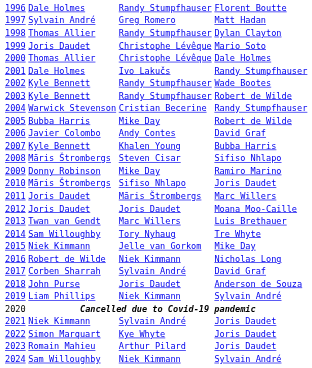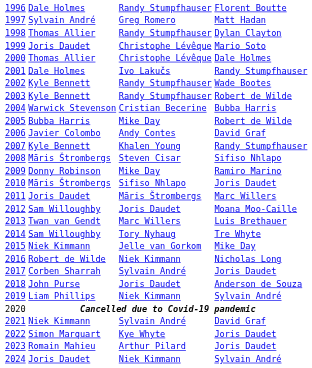 <table>
 <tr>
 <td align="center"><a href='#'>1996</a></td>
 <td><a href='#'>Dale Holmes</a><br><em></em></td>
 <td><a href='#'>Randy Stumpfhauser</a><br><em></em></td>
 <td><a href='#'>Florent Boutte</a><br><em></em></td>
 </tr>
 <tr>
 <td align="center"><a href='#'>1997</a></td>
 <td><a href='#'>Sylvain André</a><br><em></em></td>
 <td><a href='#'>Greg Romero</a><br><em></em></td>
 <td><a href='#'>Matt Hadan</a><br><em></em></td>
 </tr>
 <tr>
 <td align="center"><a href='#'>1998</a></td>
 <td><a href='#'>Thomas Allier</a><br><em></em></td>
 <td><a href='#'>Randy Stumpfhauser</a><br><em></em></td>
 <td><a href='#'>Dylan Clayton</a><br><em></em></td>
 </tr>
 <tr>
 <td align="center"><a href='#'>1999</a></td>
 <td><a href='#'>Joris Daudet</a><br><em></em></td>
 <td><a href='#'>Christophe Lévêque</a><br><em></em></td>
 <td><a href='#'>Mario Soto</a><br><em></em></td>
 </tr>
 <tr>
 <td align="center"><a href='#'>2000</a></td>
 <td><a href='#'>Thomas Allier</a><br><em></em></td>
 <td><a href='#'>Christophe Lévêque</a><br><em></em></td>
 <td><a href='#'>Dale Holmes</a><br><em></em></td>
 </tr>
 <tr>
 <td align="center"><a href='#'>2001</a></td>
 <td><a href='#'>Dale Holmes</a><br><em></em></td>
 <td><a href='#'>Ivo Lakučs</a><br><em></em></td>
 <td><a href='#'>Randy Stumpfhauser</a><br><em></em></td>
 </tr>
 <tr>
 <td align="center"><a href='#'>2002</a></td>
 <td><a href='#'>Kyle Bennett</a><br><em></em></td>
 <td><a href='#'>Randy Stumpfhauser</a><br><em></em></td>
 <td><a href='#'>Wade Bootes</a><br><em></em></td>
 </tr>
 <tr>
 <td align="center"><a href='#'>2003</a></td>
 <td><a href='#'>Kyle Bennett</a><br><em></em></td>
 <td><a href='#'>Randy Stumpfhauser</a><br><em></em></td>
 <td><a href='#'>Robert de Wilde</a><br><em></em></td>
 </tr>
 <tr>
 <td align="center"><a href='#'>2004</a></td>
 <td><a href='#'>Warwick Stevenson</a><br><em></em></td>
 <td><a href='#'>Cristian Becerine</a><br><em></em></td>
-<td><a href='#'>Randy Stumpfhauser</a><br><em></em></td>
+<td><a href='#'>Bubba Harris</a><br><em></em></td>
 </tr>
 <tr>
 <td align="center"><a href='#'>2005</a></td>
 <td><a href='#'>Bubba Harris</a><br><em></em></td>
 <td><a href='#'>Mike Day</a><br><em></em></td>
 <td><a href='#'>Robert de Wilde</a><br><em></em></td>
 </tr>
 <tr>
 <td align="center"><a href='#'>2006</a></td>
 <td><a href='#'>Javier Colombo</a><br><em></em></td>
 <td><a href='#'>Andy Contes</a><br><em></em></td>
 <td><a href='#'>David Graf</a><br> <em></em></td>
 </tr>
 <tr>
 <td align="center"><a href='#'>2007</a></td>
 <td><a href='#'>Kyle Bennett</a><br><em></em></td>
 <td><a href='#'>Khalen Young</a><br><em></em></td>
-<td><a href='#'>Bubba Harris</a><br><em></em></td>
+<td><a href='#'>Randy Stumpfhauser</a><br><em></em></td>
 </tr>
 <tr>
 <td align="center"><a href='#'>2008</a></td>
 <td><a href='#'>Māris Štrombergs</a><br><em></em></td>
 <td><a href='#'>Steven Cisar</a><br><em></em></td>
 <td><a href='#'>Sifiso Nhlapo</a><br><em></em></td>
 </tr>
 <tr>
 <td align="center"><a href='#'>2009</a></td>
 <td><a href='#'>Donny Robinson</a><br><em></em></td>
 <td><a href='#'>Mike Day</a><br><em></em></td>
 <td><a href='#'>Ramiro Marino</a><br><em></em></td>
 </tr>
 <tr>
 <td align="center"><a href='#'>2010</a></td>
 <td><a href='#'>Māris Štrombergs</a><br><em></em></td>
 <td><a href='#'>Sifiso Nhlapo</a><br><em></em></td>
 <td><a href='#'>Joris Daudet</a><br><em></em></td>
 </tr>
 <tr>
 <td align="center"><a href='#'>2011</a></td>
 <td><a href='#'>Joris Daudet</a><br><em></em></td>
 <td><a href='#'>Māris Štrombergs</a><br><em></em></td>
 <td><a href='#'>Marc Willers</a><br><em></em></td>
 </tr>
 <tr>
 <td align="center"><a href='#'>2012</a></td>
-<td><a href='#'>Joris Daudet</a><br><em></em></td>
+<td><a href='#'>Sam Willoughby</a><br><em></em></td>
 <td><a href='#'>Joris Daudet</a><br><em></em></td>
 <td><a href='#'>Moana Moo-Caille</a><br> <em></em></td>
 </tr>
 <tr>
 <td align="center"><a href='#'>2013</a></td>
 <td><a href='#'>Twan van Gendt</a><br><em></em></td>
 <td><a href='#'>Marc Willers</a><br><em></em></td>
 <td><a href='#'>Luis Brethauer</a><br> <em></em></td>
 </tr>
 <tr>
 <td align="center"><a href='#'>2014</a></td>
 <td><a href='#'>Sam Willoughby</a><br><em></em></td>
 <td><a href='#'>Tory Nyhaug</a><br><em></em></td>
 <td><a href='#'>Tre Whyte</a><br> <em></em></td>
 </tr>
 <tr>
 <td align="center"><a href='#'>2015</a></td>
 <td><a href='#'>Niek Kimmann</a><br><em></em></td>
 <td><a href='#'>Jelle van Gorkom</a><br><em></em></td>
 <td><a href='#'>Mike Day</a><br><em></em></td>
 </tr>
 <tr>
 <td align="center"><a href='#'>2016</a></td>
 <td><a href='#'>Robert de Wilde</a><br><em></em></td>
 <td><a href='#'>Niek Kimmann</a><br><em></em></td>
 <td><a href='#'>Nicholas Long</a><br> <em></em></td>
 </tr>
 <tr>
 <td align="center"><a href='#'>2017</a></td>
 <td><a href='#'>Corben Sharrah</a><br><em></em></td>
 <td><a href='#'>Sylvain André</a><br><em></em></td>
-<td><a href='#'>David Graf</a> <br><em></em></td>
+<td><a href='#'>Joris Daudet</a><br> <em></em></td>
 </tr>
 <tr>
 <td align="center"><a href='#'>2018</a></td>
 <td><a href='#'>John Purse</a><br><em></em></td>
 <td><a href='#'>Joris Daudet</a><br> <em></em></td>
 <td><a href='#'>Anderson de Souza</a><br><em></em></td>
 </tr>
 <tr>
 <td align="center"><a href='#'>2019</a></td>
 <td><a href='#'>Liam Phillips</a><br><em></em></td>
 <td><a href='#'>Niek Kimmann</a><br> <em></em></td>
 <td><a href='#'>Sylvain André</a><br><em></em></td>
 </tr>
 <tr>
 <td align="center">2020</td>
 <th colspan=3><em>Cancelled due to Covid-19 pandemic</em></th>
 </tr>
 <tr>
 <td align="center"><a href='#'>2021</a></td>
 <td><a href='#'>Niek Kimmann</a><br><em></em></td>
 <td><a href='#'>Sylvain André</a> <br><em></em></td>
-<td><a href='#'>Joris Daudet</a><br> <em></em></td>
+<td><a href='#'>David Graf</a> <br><em></em></td>
 </tr>
 <tr>
 <td align="center"><a href='#'>2022</a></td>
 <td><a href='#'>Simon Marquart</a><br><em></em></td>
 <td><a href='#'>Kye Whyte</a> <br><em></em></td>
 <td><a href='#'>Joris Daudet</a> <br><em></em></td>
 </tr>
 <tr>
 <td align="center"><a href='#'>2023</a></td>
 <td><a href='#'>Romain Mahieu</a><br><em></em></td>
 <td><a href='#'>Arthur Pilard</a> <br><em></em></td>
 <td><a href='#'>Joris Daudet</a> <br><em></em></td>
 </tr>
 <tr>
 <td align="center"><a href='#'>2024</a></td>
-<td><a href='#'>Sam Willoughby</a><br><em></em></td>
+<td><a href='#'>Joris Daudet</a><br><em></em></td>
 <td><a href='#'>Niek Kimmann</a> <br><em></em></td>
 <td><a href='#'>Sylvain André</a> <br><em></em></td>
 </tr>
 </table>
